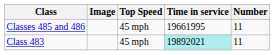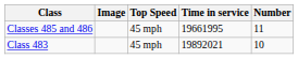 <table class="wikitable">
 <tr>
 <th>Class</th>
 <th>Image</th>
 <th>Top Speed</th>
 <th>Time in service</th>
 <th>Number</th>
 </tr>
 <tr>
 <td><a href='#'>Classes 485 and 486</a></td>
 <td></td>
 <td>45 mph</td>
 <td>19661995</td>
 <td>11</td>
 </tr>
 <tr>
 <td><a href='#'>Class 483</a></td>
 <td></td>
 <td>45 mph</td>
-<td style="background: paleturquoise;">19892021</td>
-<td>11</td>
+<td>19892021</td>
+<td>10</td>
 </tr>
 </table>
